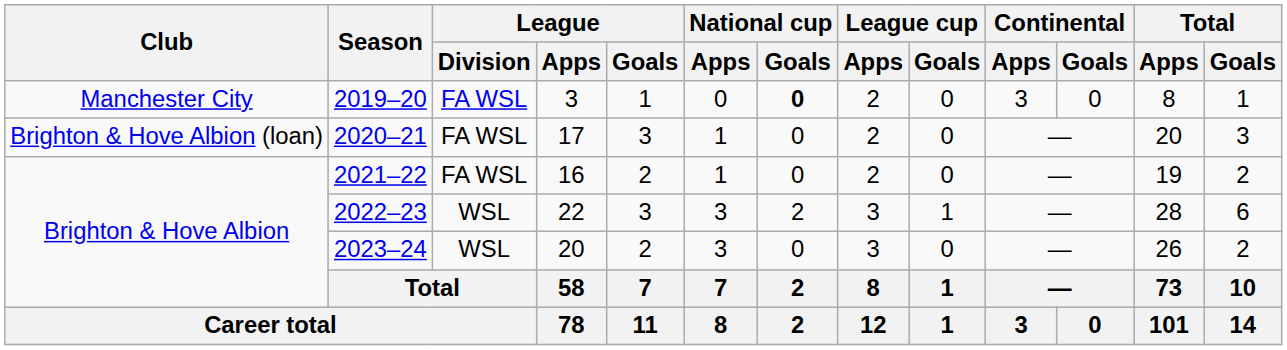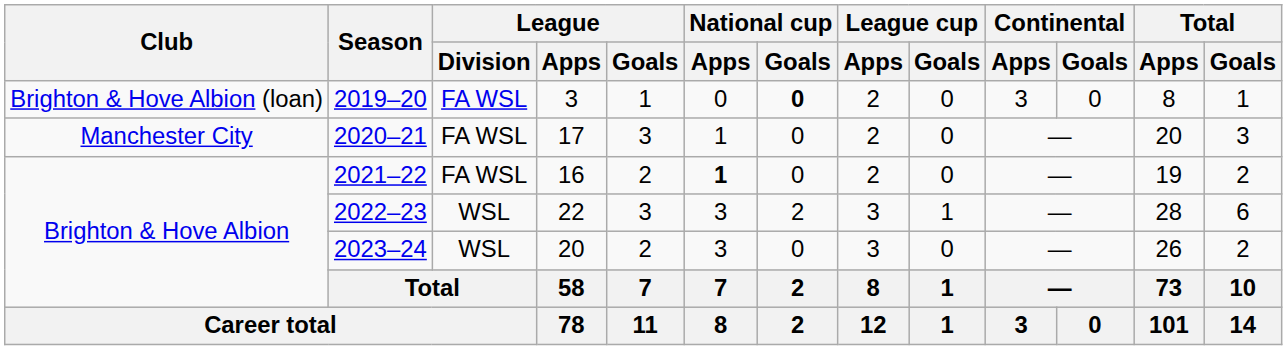 <table class="wikitable" style="text-align:center">
 <tr>
 <th rowspan="2">Club</th>
 <th rowspan="2">Season</th>
 <th colspan="3">League</th>
 <th colspan="2">National cup</th>
 <th colspan="2">League cup</th>
 <th colspan="2">Continental</th>
 <th colspan="2">Total</th>
 </tr>
 <tr>
 <th>Division</th>
 <th>Apps</th>
 <th>Goals</th>
 <th>Apps</th>
 <th>Goals</th>
 <th>Apps</th>
 <th>Goals</th>
 <th>Apps</th>
 <th>Goals</th>
 <th>Apps</th>
 <th>Goals</th>
 </tr>
 <tr>
-<td><a href='#'>Manchester City</a></td>
+<td><a href='#'>Brighton & Hove Albion</a> (loan)</td>
 <td><a href='#'>2019–20</a></td>
 <td><a href='#'>FA WSL</a></td>
 <td>3</td>
 <td>1</td>
 <td>0</td>
 <td><strong>0</strong></td>
 <td>2</td>
 <td>0</td>
 <td>3</td>
 <td>0</td>
 <td>8</td>
 <td>1</td>
 </tr>
 <tr>
-<td><a href='#'>Brighton & Hove Albion</a> (loan)</td>
+<td><a href='#'>Manchester City</a></td>
 <td><a href='#'>2020–21</a></td>
 <td>FA WSL</td>
 <td>17</td>
 <td>3</td>
 <td>1</td>
 <td>0</td>
 <td>2</td>
 <td>0</td>
 <td colspan="2">—</td>
 <td>20</td>
 <td>3</td>
 </tr>
 <tr>
 <td rowspan="4"><a href='#'>Brighton & Hove Albion</a></td>
 <td><a href='#'>2021–22</a></td>
 <td>FA WSL</td>
 <td>16</td>
 <td>2</td>
-<td>1</td>
+<td><strong>1</strong></td>
 <td>0</td>
 <td>2</td>
 <td>0</td>
 <td colspan="2">—</td>
 <td>19</td>
 <td>2</td>
 </tr>
 <tr>
 <td><a href='#'>2022–23</a></td>
 <td>WSL</td>
 <td>22</td>
 <td>3</td>
 <td>3</td>
 <td>2</td>
 <td>3</td>
 <td>1</td>
 <td colspan="2">—</td>
 <td>28</td>
 <td>6</td>
 </tr>
 <tr>
 <td><a href='#'>2023–24</a></td>
 <td>WSL</td>
 <td>20</td>
 <td>2</td>
 <td>3</td>
 <td>0</td>
 <td>3</td>
 <td>0</td>
 <td colspan="2">—</td>
 <td>26</td>
 <td>2</td>
 </tr>
 <tr>
 <th colspan="2">Total</th>
 <th>58</th>
 <th>7</th>
 <th>7</th>
 <th>2</th>
 <th>8</th>
 <th>1</th>
 <th colspan="2">—</th>
 <th>73</th>
 <th>10</th>
 </tr>
 <tr>
 <th colspan="3">Career total</th>
 <th>78</th>
 <th>11</th>
 <th>8</th>
 <th>2</th>
 <th>12</th>
 <th>1</th>
 <th>3</th>
 <th>0</th>
 <th>101</th>
 <th>14</th>
 </tr>
 </table>
